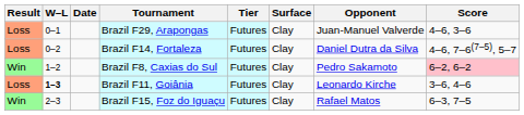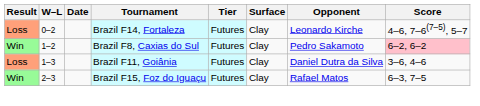 <table class="sortable wikitable">
 <tr>
 <th>Result</th>
 <th class="unsortable">W–L</th>
 <th>Date</th>
 <th>Tournament</th>
 <th>Tier</th>
 <th>Surface</th>
 <th>Opponent</th>
 <th class="unsortable">Score</th>
 </tr>
 <tr>
 <td bgcolor=FFA07A>Loss</td>
-<td><small>0–1</small></td>
-<td></td>
-<td style="background:#cffcff;">Brazil F29, <a href='#'>Arapongas</a></td>
-<td style="background:#cffcff;">Futures</td>
-<td>Clay</td>
-<td> Juan-Manuel Valverde</td>
-<td>4–6, 3–6</td>
-</tr>
-<tr>
-<td bgcolor=FFA07A>Loss</td>
 <td><small>0–2</small></td>
 <td></td>
 <td style="background:#cffcff;">Brazil F14, <a href='#'>Fortaleza</a></td>
 <td style="background:#cffcff;">Futures</td>
 <td>Clay</td>
-<td> <a href='#'>Daniel Dutra da Silva</a></td>
+<td> <a href='#'>Leonardo Kirche</a></td>
 <td>4–6, 7–6<sup>(7–5)</sup>, 5–7</td>
 </tr>
 <tr>
 <td bgcolor=98FB98>Win</td>
 <td><small>1–2</small></td>
 <td></td>
 <td style="background:#cffcff;">Brazil F8, <a href='#'>Caxias do Sul</a></td>
 <td style="background:#cffcff;">Futures</td>
 <td>Clay</td>
 <td> <a href='#'>Pedro Sakamoto</a></td>
 <td style="background: pink;">6–2, 6–2</td>
 </tr>
 <tr>
 <td bgcolor=FFA07A>Loss</td>
-<td><strong><small>1–3</small></strong></td>
+<td><small>1–3</small></td>
 <td></td>
 <td style="background:#cffcff;">Brazil F11, <a href='#'>Goiânia</a></td>
 <td style="background:#cffcff;">Futures</td>
 <td>Clay</td>
-<td> <a href='#'>Leonardo Kirche</a></td>
+<td> <a href='#'>Daniel Dutra da Silva</a></td>
 <td>3–6, 4–6</td>
 </tr>
 <tr>
 <td bgcolor=98FB98>Win</td>
 <td><small>2–3</small></td>
 <td></td>
 <td style="background:#cffcff;">Brazil F15, <a href='#'>Foz do Iguaçu</a></td>
 <td style="background:#cffcff;">Futures</td>
 <td>Clay</td>
 <td> <a href='#'>Rafael Matos</a></td>
 <td>6–3, 7–5</td>
 </tr>
 </table>
